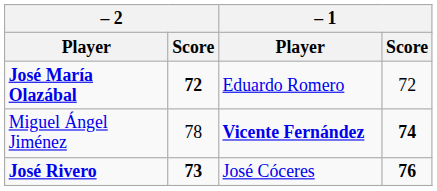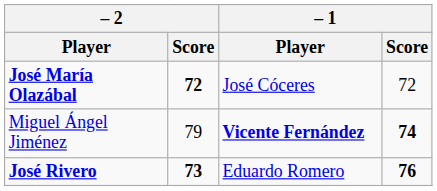 <table class=wikitable>
 <tr>
 <th colspan=2> – 2</th>
 <th colspan=2> – 1</th>
 </tr>
 <tr>
 <th width=140>Player</th>
 <th>Score</th>
 <th width=140>Player</th>
 <th>Score</th>
 </tr>
 <tr>
 <td><strong><a href='#'>José María Olazábal</a></strong></td>
 <td align=center><strong>72</strong></td>
-<td><a href='#'>Eduardo Romero</a></td>
+<td><a href='#'>José Cóceres</a></td>
 <td align=center>72</td>
 </tr>
 <tr>
 <td><a href='#'>Miguel Ángel Jiménez</a></td>
-<td align=center>78</td>
+<td align=center>79</td>
 <td><strong><a href='#'>Vicente Fernández</a></strong></td>
 <td align=center><strong>74</strong></td>
 </tr>
 <tr>
 <td><strong><a href='#'>José Rivero</a></strong></td>
 <td align=center><strong>73</strong></td>
-<td><a href='#'>José Cóceres</a></td>
+<td><a href='#'>Eduardo Romero</a></td>
 <td align=center><strong>76</strong></td>
 </tr>
 </table>
